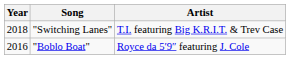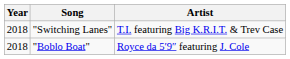 <table class="wikitable sortable">
 <tr>
 <th>Year</th>
 <th>Song</th>
 <th>Artist</th>
 </tr>
 <tr>
 <td>2018</td>
 <td>"Switching Lanes"</td>
 <td><a href='#'>T.I.</a> featuring <a href='#'>Big K.R.I.T.</a> & Trev Case</td>
 </tr>
 <tr>
-<td>2016</td>
+<td>2018</td>
 <td>"<a href='#'>Boblo Boat</a>"</td>
 <td><a href='#'>Royce da 5′9″</a> featuring <a href='#'>J. Cole</a></td>
 </tr>
 </table>
